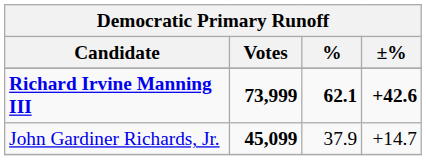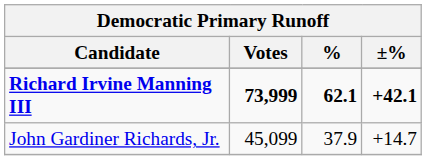 <table class="wikitable" align="left" style="margin: 1em 1em 1em 0; background: #f9f9f9; font-size: 95%;">
 <tr style="background-color:#E9E9E9">
 <th colspan="4">Democratic Primary Runoff</th>
 </tr>
 <tr style="background-color:#E9E9E9">
 <th colspan="1" style="width: 170px">Candidate</th>
 <th style="width: 50px">Votes</th>
 <th style="width: 40px">%</th>
 <th style="width: 40px">±%</th>
 </tr>
 <tr>
 </tr>
 <tr>
 <td><strong><a href='#'>Richard Irvine Manning III</a></strong></td>
 <td align="right"><strong>73,999</strong></td>
 <td align="right"><strong>62.1</strong></td>
-<td align="right"><strong>+42.6</strong></td>
+<td align="right"><strong>+42.1</strong></td>
 </tr>
 <tr>
 <td><a href='#'>John Gardiner Richards, Jr.</a></td>
-<td align="right"><strong>45,099</strong></td>
+<td align="right">45,099</td>
 <td align="right">37.9</td>
 <td align="right">+14.7</td>
 </tr>
 <tr>
 </tr>
 </table>
